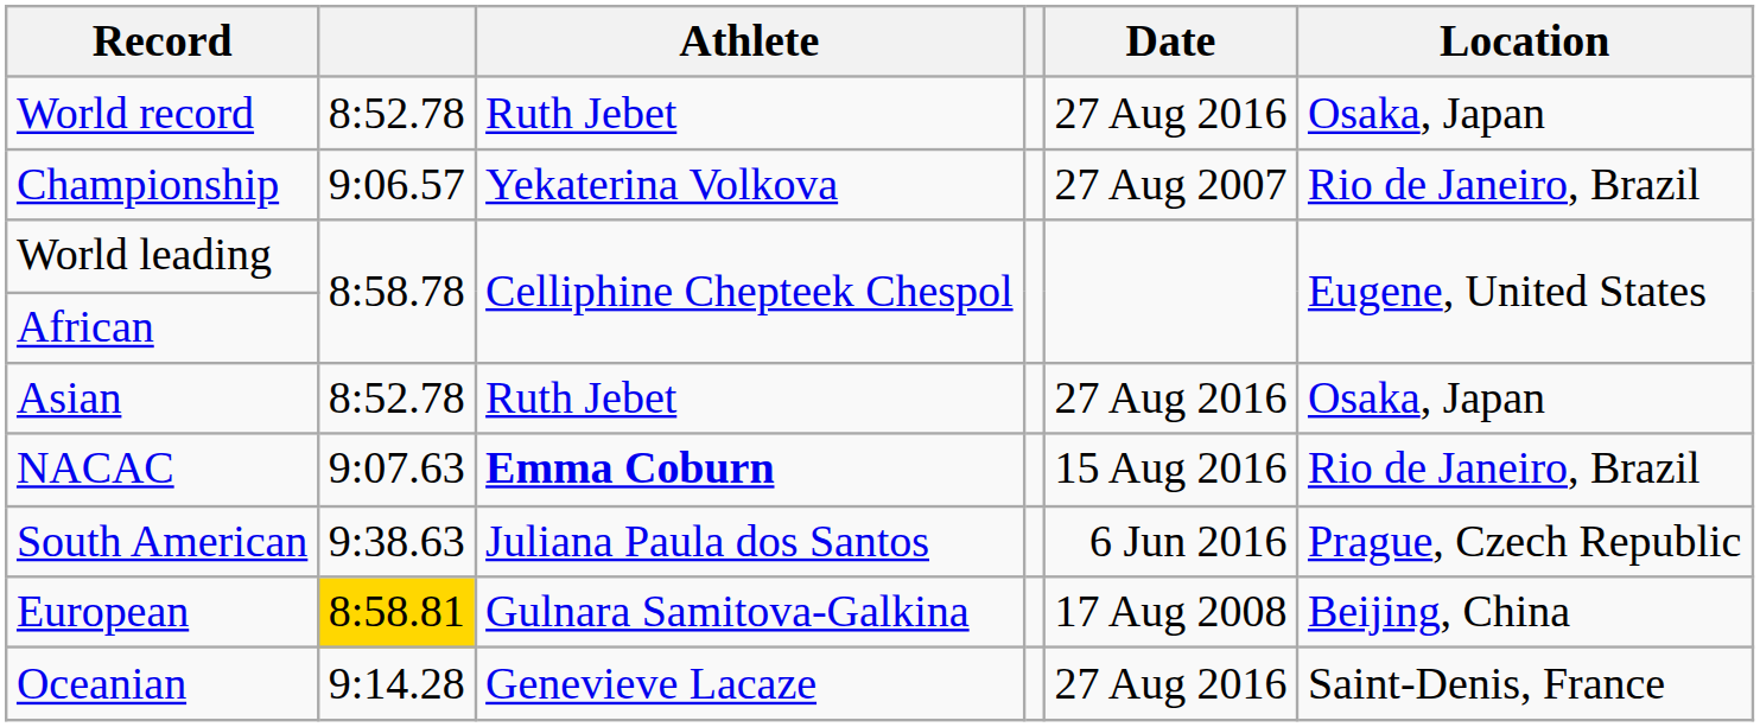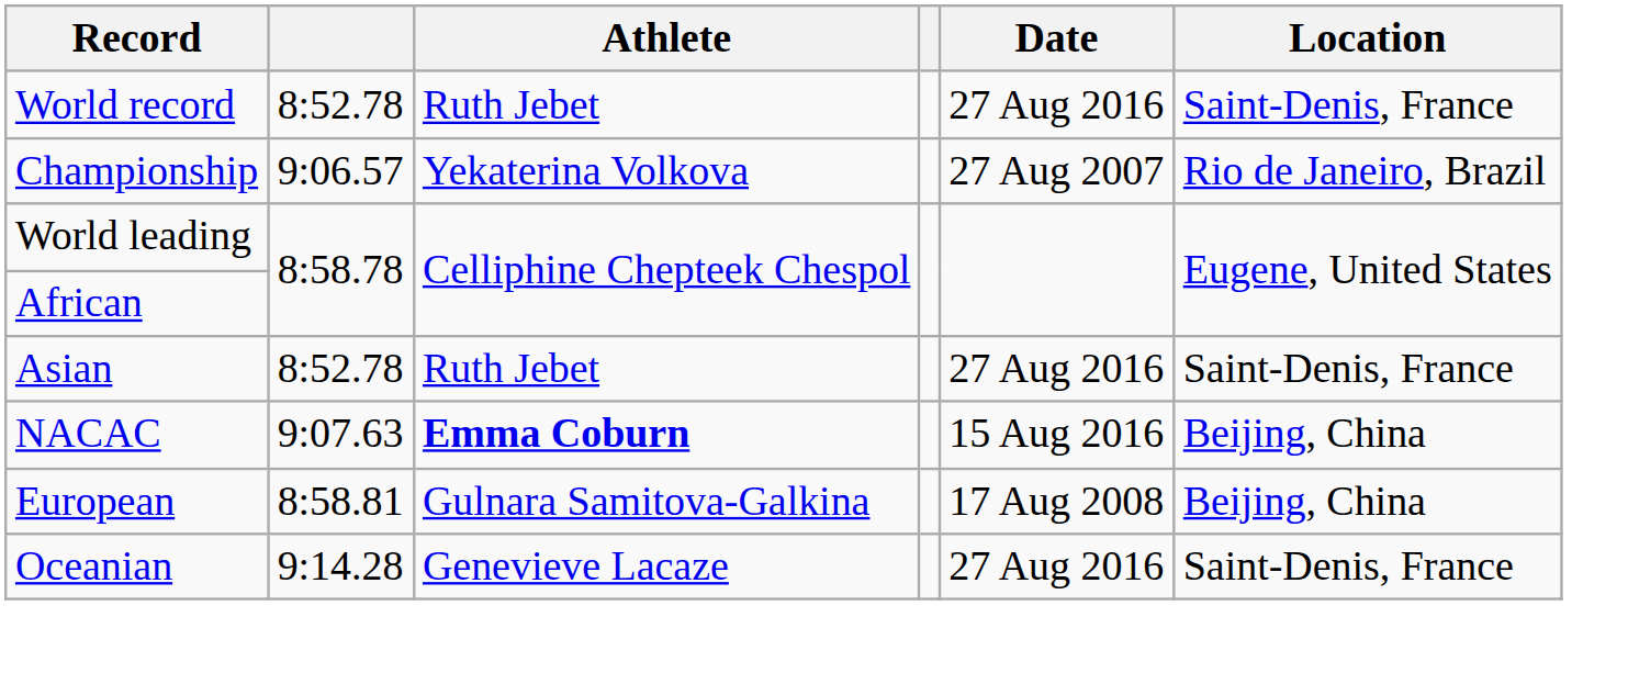 <table class="wikitable">
 <tr>
 <th>Record</th>
 <th></th>
 <th>Athlete</th>
 <th></th>
 <th>Date</th>
 <th>Location</th>
 </tr>
 <tr>
 <td><a href='#'>World record</a></td>
 <td>8:52.78</td>
 <td><a href='#'>Ruth Jebet</a></td>
 <td></td>
 <td>27 Aug 2016</td>
-<td><a href='#'>Osaka</a>, Japan</td>
+<td><a href='#'>Saint-Denis</a>, France</td>
 </tr>
 <tr>
 <td><a href='#'>Championship</a></td>
 <td>9:06.57</td>
 <td><a href='#'>Yekaterina Volkova</a></td>
 <td></td>
 <td align=right>27 Aug 2007</td>
 <td><a href='#'>Rio de Janeiro</a>, Brazil</td>
 </tr>
 <tr>
 <td>World leading</td>
 <td rowspan=2>8:58.78</td>
 <td rowspan=2><a href='#'>Celliphine Chepteek Chespol</a></td>
 <td rowspan=2></td>
 <td rowspan=2 align=right></td>
 <td rowspan=2><a href='#'>Eugene</a>, United States</td>
 </tr>
 <tr>
 <td><a href='#'>African</a></td>
 </tr>
 <tr>
 <td><a href='#'>Asian</a></td>
 <td>8:52.78</td>
 <td><a href='#'>Ruth Jebet</a></td>
 <td></td>
 <td align=right>27 Aug 2016</td>
-<td><a href='#'>Osaka</a>, Japan</td>
+<td>Saint-Denis, France</td>
 </tr>
 <tr>
 <td><a href='#'>NACAC</a></td>
 <td>9:07.63</td>
 <td><strong><a href='#'>Emma Coburn</a></strong></td>
 <td></td>
 <td align=right>15 Aug 2016</td>
-<td><a href='#'>Rio de Janeiro</a>, Brazil</td>
-</tr>
-<tr>
-<td><a href='#'>South American</a></td>
-<td>9:38.63</td>
-<td><a href='#'>Juliana Paula dos Santos</a></td>
-<td></td>
-<td align=right>6 Jun 2016</td>
-<td><a href='#'>Prague</a>, Czech Republic</td>
+<td><a href='#'>Beijing</a>, China</td>
 </tr>
 <tr>
 <td><a href='#'>European</a></td>
-<td style="background: gold;">8:58.81</td>
+<td>8:58.81</td>
 <td><a href='#'>Gulnara Samitova-Galkina</a></td>
 <td></td>
 <td align=right>17 Aug 2008</td>
 <td><a href='#'>Beijing</a>, China</td>
 </tr>
 <tr>
 <td><a href='#'>Oceanian</a></td>
 <td>9:14.28</td>
 <td><a href='#'>Genevieve Lacaze</a></td>
 <td></td>
 <td align=right>27 Aug 2016</td>
 <td>Saint-Denis, France</td>
 </tr>
 </table>
